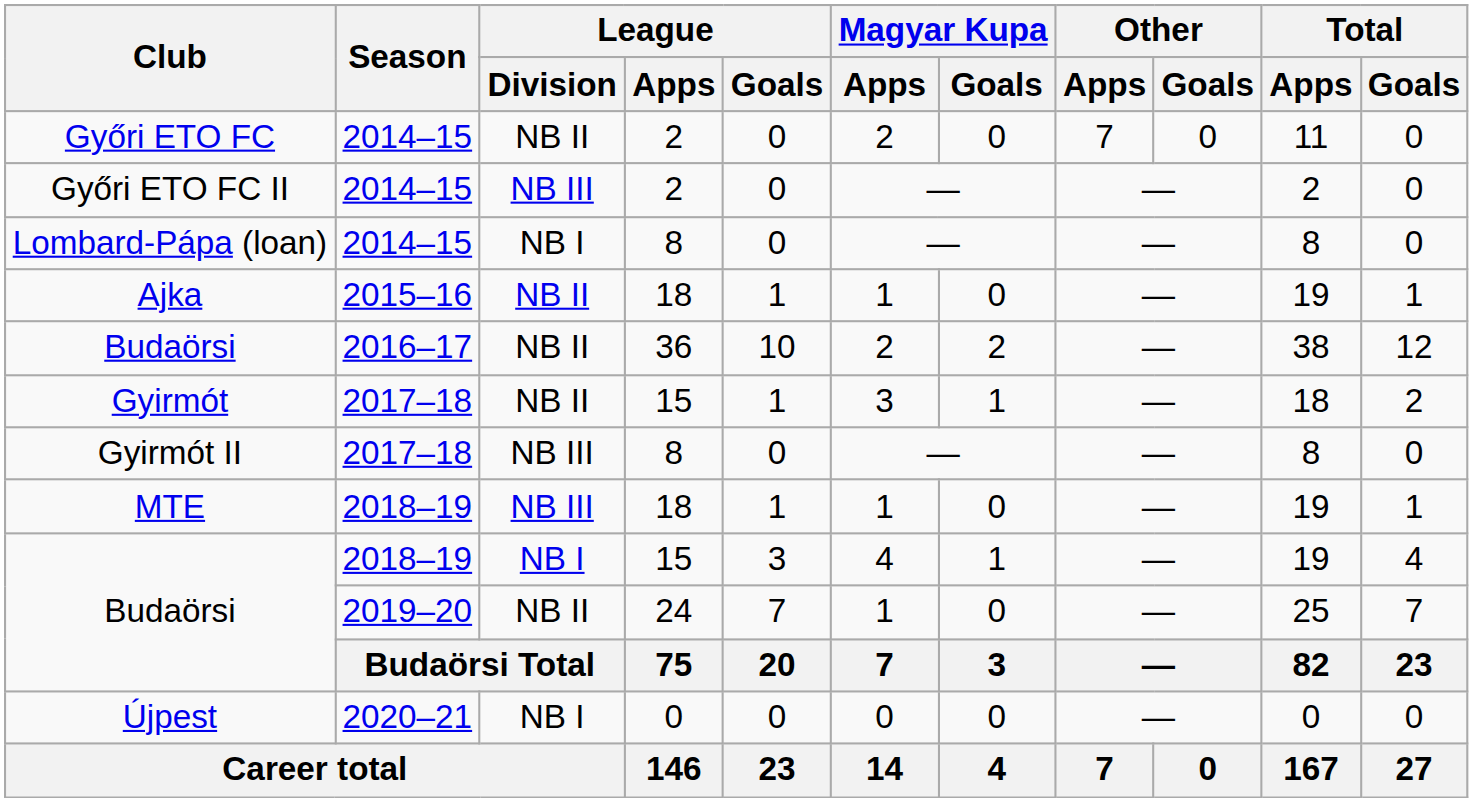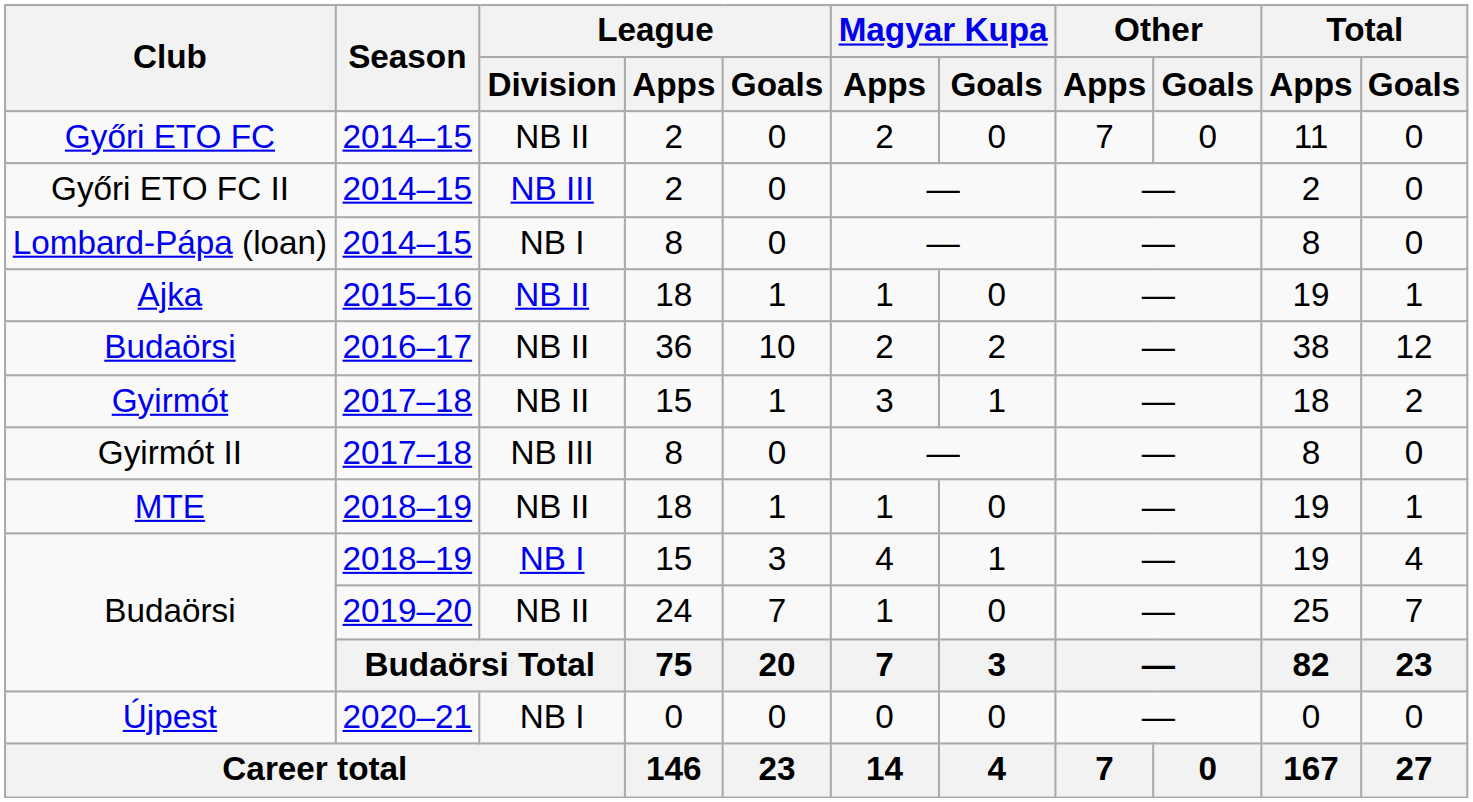 <table class=wikitable style=text-align:center>
 <tr>
 <th rowspan=2>Club</th>
 <th rowspan=2>Season</th>
 <th colspan=3>League</th>
 <th colspan=2><a href='#'>Magyar Kupa</a></th>
 <th colspan=2>Other</th>
 <th colspan=2>Total</th>
 </tr>
 <tr>
 <th>Division</th>
 <th>Apps</th>
 <th>Goals</th>
 <th>Apps</th>
 <th>Goals</th>
 <th>Apps</th>
 <th>Goals</th>
 <th>Apps</th>
 <th>Goals</th>
 </tr>
 <tr>
 <td><a href='#'>Győri ETO FC</a></td>
 <td><a href='#'>2014–15</a></td>
 <td>NB II</td>
 <td>2</td>
 <td>0</td>
 <td>2</td>
 <td>0</td>
 <td>7</td>
 <td>0</td>
 <td>11</td>
 <td>0</td>
 </tr>
 <tr>
 <td>Győri ETO FC II</td>
 <td><a href='#'>2014–15</a></td>
 <td><a href='#'>NB III</a></td>
 <td>2</td>
 <td>0</td>
 <td colspan=2>—</td>
 <td colspan=2>—</td>
 <td>2</td>
 <td>0</td>
 </tr>
 <tr>
 <td><a href='#'>Lombard-Pápa</a> (loan)</td>
 <td><a href='#'>2014–15</a></td>
 <td>NB I</td>
 <td>8</td>
 <td>0</td>
 <td colspan=2>—</td>
 <td colspan=2>—</td>
 <td>8</td>
 <td>0</td>
 </tr>
 <tr>
 <td><a href='#'>Ajka</a></td>
 <td><a href='#'>2015–16</a></td>
 <td><a href='#'>NB II</a></td>
 <td>18</td>
 <td>1</td>
 <td>1</td>
 <td>0</td>
 <td colspan=2>—</td>
 <td>19</td>
 <td>1</td>
 </tr>
 <tr>
 <td><a href='#'>Budaörsi</a></td>
 <td><a href='#'>2016–17</a></td>
 <td>NB II</td>
 <td>36</td>
 <td>10</td>
 <td>2</td>
 <td>2</td>
 <td colspan=2>—</td>
 <td>38</td>
 <td>12</td>
 </tr>
 <tr>
 <td><a href='#'>Gyirmót</a></td>
 <td><a href='#'>2017–18</a></td>
 <td>NB II</td>
 <td>15</td>
 <td>1</td>
 <td>3</td>
 <td>1</td>
 <td colspan=2>—</td>
 <td>18</td>
 <td>2</td>
 </tr>
 <tr>
 <td>Gyirmót II</td>
 <td><a href='#'>2017–18</a></td>
 <td>NB III</td>
 <td>8</td>
 <td>0</td>
 <td colspan=2>—</td>
 <td colspan=2>—</td>
 <td>8</td>
 <td>0</td>
 </tr>
 <tr>
 <td><a href='#'>MTE</a></td>
 <td><a href='#'>2018–19</a></td>
-<td><a href='#'>NB III</a></td>
+<td>NB II</td>
 <td>18</td>
 <td>1</td>
 <td>1</td>
 <td>0</td>
 <td colspan=2>—</td>
 <td>19</td>
 <td>1</td>
 </tr>
 <tr>
 <td rowspan=3>Budaörsi</td>
 <td><a href='#'>2018–19</a></td>
 <td><a href='#'>NB I</a></td>
 <td>15</td>
 <td>3</td>
 <td>4</td>
 <td>1</td>
 <td colspan=2>—</td>
 <td>19</td>
 <td>4</td>
 </tr>
 <tr>
 <td><a href='#'>2019–20</a></td>
 <td>NB II</td>
 <td>24</td>
 <td>7</td>
 <td>1</td>
 <td>0</td>
 <td colspan=2>—</td>
 <td>25</td>
 <td>7</td>
 </tr>
 <tr>
 <th colspan=2>Budaörsi Total</th>
 <th>75</th>
 <th>20</th>
 <th>7</th>
 <th>3</th>
 <th colspan=2>—</th>
 <th>82</th>
 <th>23</th>
 </tr>
 <tr>
 <td><a href='#'>Újpest</a></td>
 <td><a href='#'>2020–21</a></td>
 <td>NB I</td>
 <td>0</td>
 <td>0</td>
 <td>0</td>
 <td>0</td>
 <td colspan=2>—</td>
 <td>0</td>
 <td>0</td>
 </tr>
 <tr>
 <th colspan=3>Career total</th>
 <th>146</th>
 <th>23</th>
 <th>14</th>
 <th>4</th>
 <th>7</th>
 <th>0</th>
 <th>167</th>
 <th>27</th>
 </tr>
 </table>
